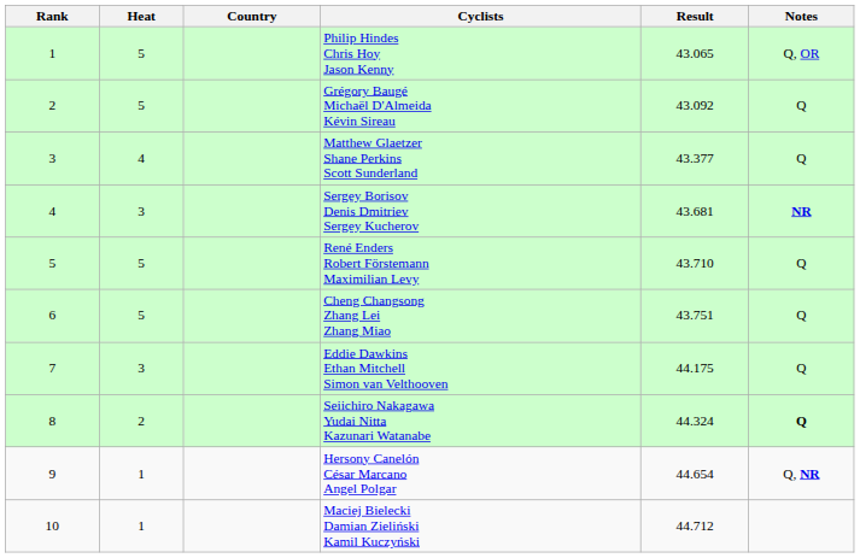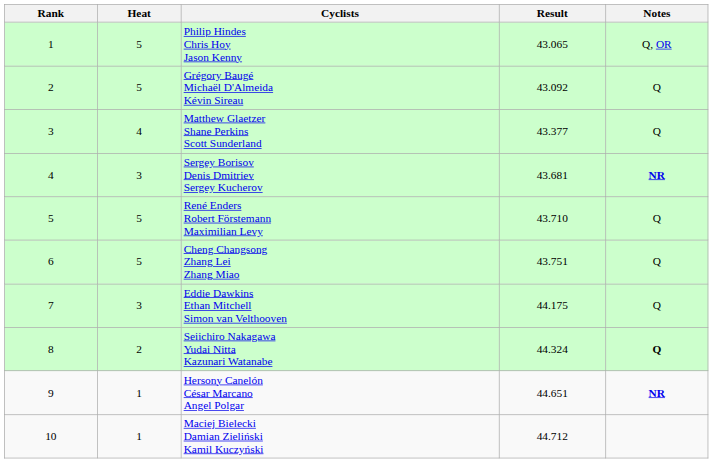 <table class="wikitable sortable" width=50% style="text-align:center;">
 <tr>
 <th>Rank</th>
 <th>Heat</th>
-<th>Country</th>
 <th class="unsortable">Cyclists</th>
 <th>Result</th>
 <th class="unsortable">Notes</th>
 </tr>
 <tr bgcolor=ccffcc>
 <td>1</td>
 <td>5</td>
-<td align="left"></td>
 <td align="left"><a href='#'>Philip Hindes</a><br><a href='#'>Chris Hoy</a><br><a href='#'>Jason Kenny</a></td>
 <td>43.065</td>
 <td>Q, <a href='#'>OR</a></td>
 </tr>
 <tr bgcolor=ccffcc>
 <td>2</td>
 <td>5</td>
-<td align="left"></td>
 <td align="left"><a href='#'>Grégory Baugé</a><br><a href='#'>Michaël D'Almeida</a><br><a href='#'>Kévin Sireau</a></td>
 <td>43.092</td>
 <td>Q</td>
 </tr>
 <tr bgcolor=ccffcc>
 <td>3</td>
 <td>4</td>
-<td align="left"></td>
 <td align="left"><a href='#'>Matthew Glaetzer</a><br><a href='#'>Shane Perkins</a><br><a href='#'>Scott Sunderland</a></td>
 <td>43.377</td>
 <td>Q</td>
 </tr>
 <tr bgcolor=ccffcc>
 <td>4</td>
 <td>3</td>
-<td align="left"></td>
 <td align="left"><a href='#'>Sergey Borisov</a><br><a href='#'>Denis Dmitriev</a><br><a href='#'>Sergey Kucherov</a></td>
 <td>43.681</td>
 <td><strong><a href='#'>NR</a></strong></td>
 </tr>
 <tr bgcolor=ccffcc>
 <td>5</td>
 <td>5</td>
-<td align="left"></td>
 <td align="left"><a href='#'>René Enders</a><br><a href='#'>Robert Förstemann</a><br><a href='#'>Maximilian Levy</a></td>
 <td>43.710</td>
 <td>Q</td>
 </tr>
 <tr bgcolor=ccffcc>
 <td>6</td>
 <td>5</td>
-<td align="left"></td>
 <td align="left"><a href='#'>Cheng Changsong</a><br><a href='#'>Zhang Lei</a><br><a href='#'>Zhang Miao</a></td>
 <td>43.751</td>
 <td>Q</td>
 </tr>
 <tr bgcolor=ccffcc>
 <td>7</td>
 <td>3</td>
-<td align="left"></td>
 <td align="left"><a href='#'>Eddie Dawkins</a><br><a href='#'>Ethan Mitchell</a><br><a href='#'>Simon van Velthooven</a></td>
 <td>44.175</td>
 <td>Q</td>
 </tr>
 <tr bgcolor=ccffcc>
 <td>8</td>
 <td>2</td>
-<td align="left"></td>
 <td align="left"><a href='#'>Seiichiro Nakagawa</a><br><a href='#'>Yudai Nitta</a><br><a href='#'>Kazunari Watanabe</a></td>
 <td>44.324</td>
 <td><strong>Q</strong></td>
 </tr>
 <tr>
 <td>9</td>
 <td>1</td>
-<td align="left"></td>
 <td align="left"><a href='#'>Hersony Canelón</a><br><a href='#'>César Marcano</a><br><a href='#'>Angel Polgar</a></td>
-<td>44.654</td>
-<td>Q, <strong><a href='#'>NR</a></strong></td>
+<td>44.651</td>
+<td><strong><a href='#'>NR</a></strong></td>
 </tr>
 <tr>
 <td>10</td>
 <td>1</td>
-<td align="left"></td>
 <td align="left"><a href='#'>Maciej Bielecki</a><br><a href='#'>Damian Zieliński</a><br><a href='#'>Kamil Kuczyński</a></td>
 <td>44.712</td>
 <td></td>
 </tr>
 </table>
